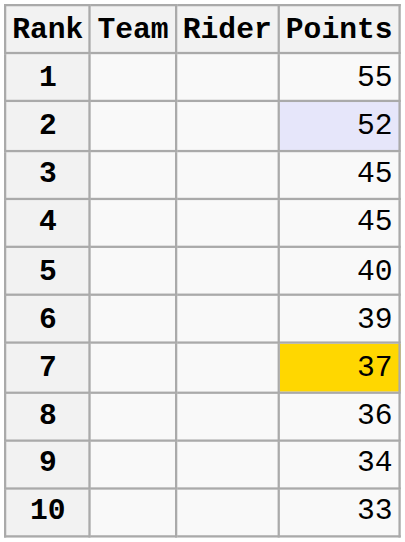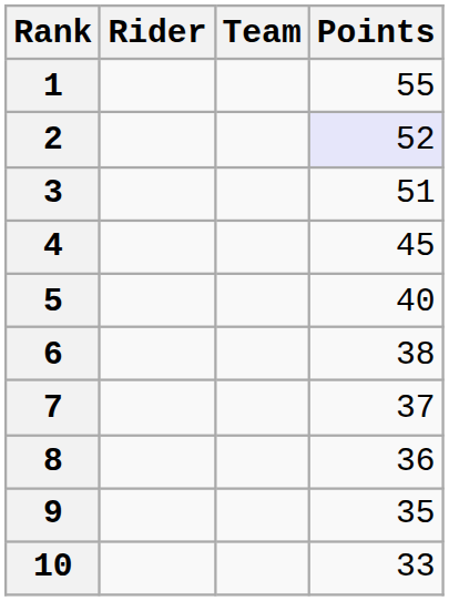 <table class="wikitable">
 <tr>
 <th scope="col">Rank</th>
+<th scope="col">Rider</th>
 <th scope="col">Team</th>
-<th scope="col">Rider</th>
 <th scope="col">Points</th>
 </tr>
 <tr>
 <th scope="row">1</th>
 <td></td>
 <td></td>
 <td align="right">55</td>
 </tr>
 <tr>
 <th scope="row">2</th>
 <td></td>
 <td></td>
 <td align="right" style="background: lavender;">52</td>
 </tr>
 <tr>
 <th scope="row">3</th>
+<td> </td>
 <td></td>
-<td> </td>
-<td align="right">45</td>
+<td align="right">51</td>
 </tr>
 <tr>
 <th scope="row">4</th>
+<td> </td>
 <td></td>
-<td> </td>
 <td align="right">45</td>
 </tr>
 <tr>
 <th scope="row">5</th>
 <td></td>
 <td></td>
 <td align="right">40</td>
 </tr>
 <tr>
 <th scope="row">6</th>
 <td></td>
 <td></td>
-<td align="right">39</td>
+<td align="right">38</td>
 </tr>
 <tr>
 <th scope="row">7</th>
 <td></td>
 <td></td>
-<td align="right" style="background: gold;">37</td>
+<td align="right">37</td>
 </tr>
 <tr>
 <th scope="row">8</th>
 <td></td>
 <td></td>
 <td align="right">36</td>
 </tr>
 <tr>
 <th scope="row">9</th>
 <td></td>
 <td></td>
-<td align="right">34</td>
+<td align="right">35</td>
 </tr>
 <tr>
 <th scope="row">10</th>
+<td> </td>
 <td></td>
-<td> </td>
 <td align="right">33</td>
 </tr>
 </table>
